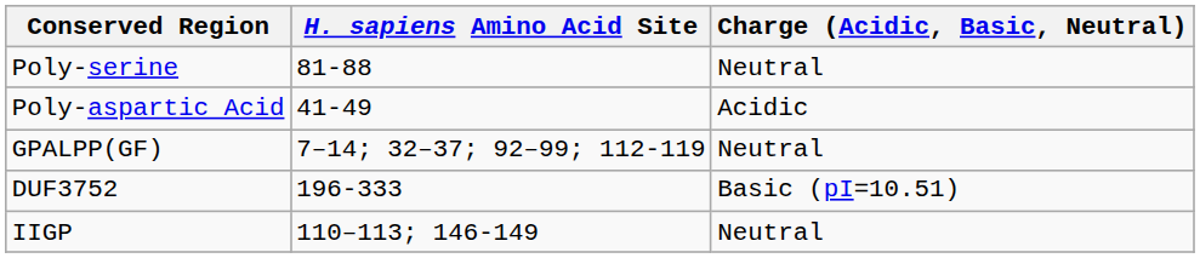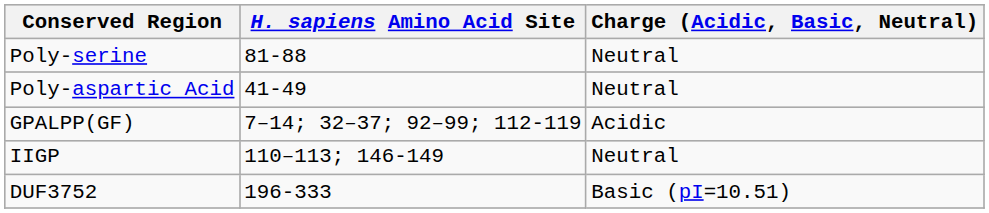 <table class="wikitable">
 <tr>
 <th>Conserved Region</th>
 <th><em><a href='#'>H. sapiens</a></em> <a href='#'>Amino Acid</a> Site</th>
 <th>Charge (<a href='#'>Acidic</a>, <a href='#'>Basic</a>, Neutral)</th>
 </tr>
 <tr>
 <td>Poly-<a href='#'>serine</a></td>
 <td>81-88</td>
 <td>Neutral</td>
 </tr>
 <tr>
 <td>Poly-<a href='#'>aspartic Acid</a></td>
 <td>41-49</td>
-<td>Acidic</td>
+<td>Neutral</td>
 </tr>
 <tr>
 <td>GPALPP(GF)</td>
 <td>7–14; 32–37; 92–99; 112-119</td>
+<td>Acidic</td>
+</tr>
+<tr>
+<td>IIGP</td>
+<td>110–113; 146-149</td>
 <td>Neutral</td>
 </tr>
 <tr>
 <td>DUF3752</td>
 <td>196-333</td>
 <td>Basic (<a href='#'>pI</a>=10.51)</td>
 </tr>
-<tr>
-<td>IIGP</td>
-<td>110–113; 146-149</td>
-<td>Neutral</td>
-</tr>
 </table>
